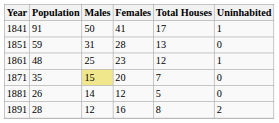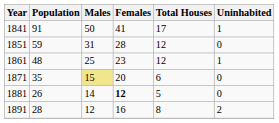 <table class="wikitable">
 <tr>
 <th>Year</th>
 <th>Population</th>
 <th>Males</th>
 <th>Females</th>
 <th>Total Houses</th>
 <th>Uninhabited</th>
 </tr>
 <tr>
 <td>1841</td>
 <td>91</td>
 <td>50</td>
 <td>41</td>
 <td>17</td>
 <td>1</td>
 </tr>
 <tr>
 <td>1851</td>
 <td>59</td>
 <td>31</td>
 <td>28</td>
-<td>13</td>
+<td>12</td>
 <td>0</td>
 </tr>
 <tr>
 <td>1861</td>
 <td>48</td>
 <td>25</td>
 <td>23</td>
 <td>12</td>
 <td>1</td>
 </tr>
 <tr>
 <td>1871</td>
 <td>35</td>
 <td style="background: khaki;">15</td>
 <td>20</td>
-<td>7</td>
+<td>6</td>
 <td>0</td>
 </tr>
 <tr>
 <td>1881</td>
 <td>26</td>
 <td>14</td>
-<td>12</td>
+<td><strong>12</strong></td>
 <td>5</td>
 <td>0</td>
 </tr>
 <tr>
 <td>1891</td>
 <td>28</td>
 <td>12</td>
 <td>16</td>
 <td>8</td>
 <td>2</td>
 </tr>
 <tr>
 </tr>
 </table>
